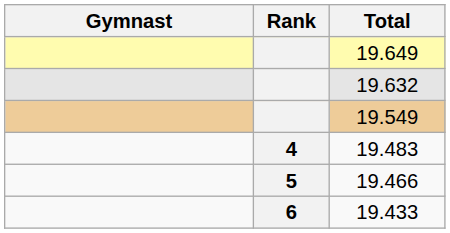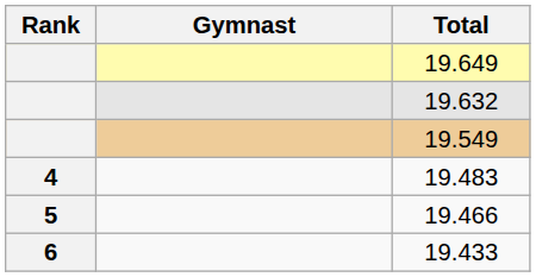 <table class="wikitable sortable" style="text-align:center; font-size:95%">
 <tr>
+<th scope="col" style="width:50px;">Rank</th>
 <th scope="col" style="width:180px;">Gymnast</th>
-<th scope="col" style="width:50px;">Rank</th>
 <th scope="col" style="width:80px;">Total</th>
 </tr>
 <tr style="background:#fffcaf;">
+<th scope=row style="text-align:center"></th>
 <td style="text-align:left;"></td>
-<th scope=row style="text-align:center"></th>
 <td>19.649</td>
 </tr>
 <tr style="background:#e5e5e5;">
+<th scope=row style="text-align:center"></th>
 <td style="text-align:left;"></td>
-<th scope=row style="text-align:center"></th>
 <td>19.632</td>
 </tr>
 <tr style="background:#ec9;">
+<th scope=row style="text-align:center"></th>
 <td style="text-align:left;"></td>
-<th scope=row style="text-align:center"></th>
 <td>19.549</td>
 </tr>
 <tr>
+<th scope=row style="text-align:center">4</th>
 <td style="text-align:left;"></td>
-<th scope=row style="text-align:center">4</th>
 <td>19.483</td>
 </tr>
 <tr>
+<th scope=row style="text-align:center">5</th>
 <td style="text-align:left;"></td>
-<th scope=row style="text-align:center">5</th>
 <td>19.466</td>
 </tr>
 <tr>
+<th scope=row style="text-align:center">6</th>
 <td style="text-align:left;"></td>
-<th scope=row style="text-align:center">6</th>
 <td>19.433</td>
 </tr>
 </table>
